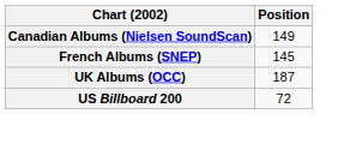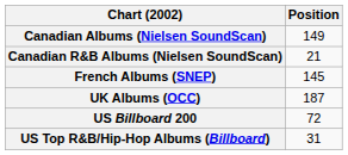 <table class="wikitable sortable plainrowheaders">
 <tr>
 <th scope="col">Chart (2002)</th>
 <th scope="col">Position</th>
 </tr>
 <tr>
 <th scope="row">Canadian Albums (<a href='#'>Nielsen SoundScan</a>)</th>
 <td style="text-align:center;">149</td>
+</tr>
+<tr>
+<th scope="row">Canadian R&B Albums (Nielsen SoundScan)</th>
+<td align=center>21</td>
 </tr>
 <tr>
 <th scope="row">French Albums (<a href='#'>SNEP</a>)</th>
 <td style="text-align:center;">145</td>
 </tr>
 <tr>
 <th scope="row">UK Albums (<a href='#'>OCC</a>)</th>
 <td style="text-align:center;">187</td>
 </tr>
 <tr>
 <th scope="row">US <em>Billboard</em> 200</th>
 <td style="text-align:center;">72</td>
 </tr>
+<tr>
+<th scope="row">US Top R&B/Hip-Hop Albums (<em><a href='#'>Billboard</a></em>)</th>
+<td style="text-align:center;">31</td>
+</tr>
 </table>
